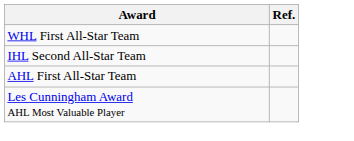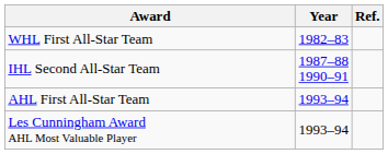 <table class="wikitable">
 <tr>
 <th scope="col" style="width:20em">Award</th>
+<th scope="col">Year</th>
 <th scope="col">Ref.</th>
 </tr>
 <tr>
 <td><a href='#'>WHL</a> First All-Star Team</td>
+<td><a href='#'>1982–83</a></td>
 <td></td>
 </tr>
 <tr>
 <td><a href='#'>IHL</a> Second All-Star Team</td>
+<td><a href='#'>1987–88</a><br><a href='#'>1990–91</a></td>
 <td></td>
 </tr>
 <tr>
 <td><a href='#'>AHL</a> First All-Star Team</td>
+<td><a href='#'>1993–94</a></td>
 <td></td>
 </tr>
 <tr>
 <td><a href='#'>Les Cunningham Award</a><br><small>AHL Most Valuable Player</small></td>
+<td>1993–94</td>
 <td></td>
 </tr>
 </table>
